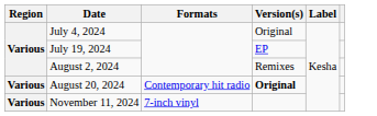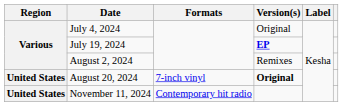 <table class="wikitable plainrowheaders">
 <tr>
 <th scope="col">Region</th>
 <th scope="col">Date</th>
 <th scope="col">Formats</th>
 <th scope="col">Version(s)</th>
 <th scope="col">Label</th>
 <th scope="col"></th>
 </tr>
 <tr>
 <th scope="row" rowspan="3">Various</th>
 <td>July 4, 2024</td>
 <td rowspan="3"></td>
 <td>Original</td>
 <td rowspan="5">Kesha</td>
 <td style="text-align: center;"></td>
 </tr>
 <tr>
 <td>July 19, 2024</td>
-<td><a href='#'>EP</a></td>
+<td><strong><a href='#'>EP</a></strong></td>
 <td style="text-align: center;"></td>
 </tr>
 <tr>
 <td>August 2, 2024</td>
 <td>Remixes</td>
 <td style="text-align: center;"></td>
 </tr>
 <tr>
-<th scope="row">Various</th>
+<th scope="row">United States</th>
 <td>August 20, 2024</td>
-<td><a href='#'>Contemporary hit radio</a></td>
+<td><a href='#'>7-inch vinyl</a></td>
 <td><strong>Original</strong></td>
 <td style="text-align: center;"></td>
 </tr>
 <tr>
-<th scope="row">Various</th>
+<th scope="row">United States</th>
 <td>November 11, 2024</td>
-<td><a href='#'>7-inch vinyl</a></td>
+<td><a href='#'>Contemporary hit radio</a></td>
 <td></td>
 <td style="text-align: center;"></td>
 </tr>
 </table>
